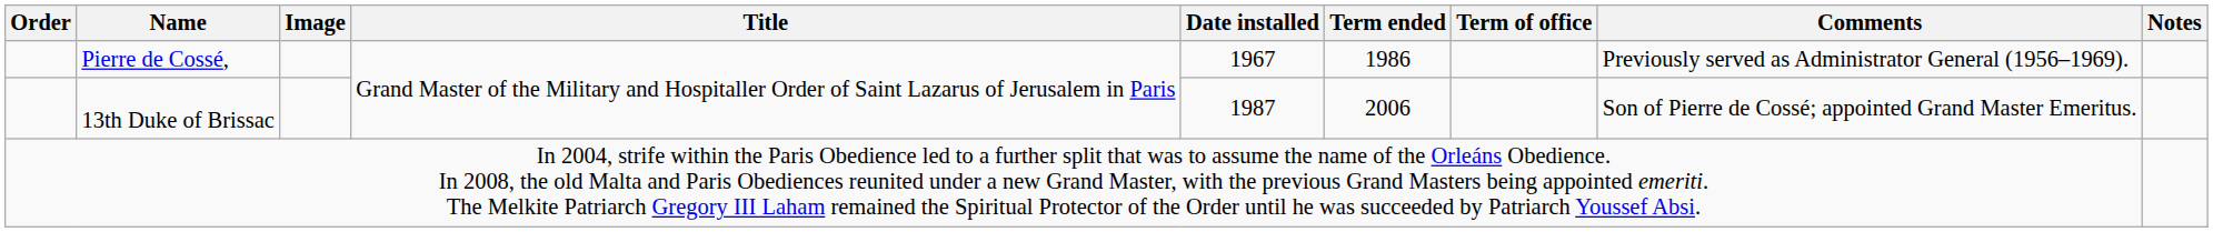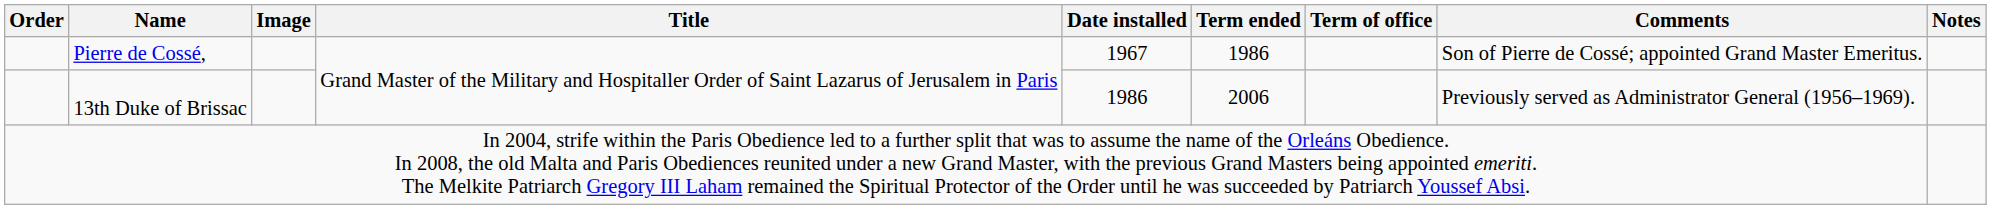 <table class="wikitable">
 <tr>
 <th>Order</th>
 <th>Name</th>
 <th>Image</th>
 <th>Title</th>
 <th>Date installed</th>
 <th>Term ended</th>
 <th>Term of office</th>
 <th>Comments</th>
 <th>Notes</th>
 </tr>
 <tr>
 <td style="text-align:center;"></td>
 <td><a href='#'>Pierre de Cossé</a>,<br></td>
 <td></td>
 <td rowspan=2>Grand Master of the Military and Hospitaller Order of Saint Lazarus of Jerusalem in <a href='#'>Paris</a></td>
 <td style="text-align:center;">1967</td>
 <td style="text-align:center;">1986</td>
 <td align="right"></td>
-<td>Previously served as Administrator General (1956–1969).</td>
+<td>Son of Pierre de Cossé; appointed Grand Master Emeritus.</td>
 <td></td>
 </tr>
 <tr>
 <td style="text-align:center;"></td>
 <td><br>13th Duke of Brissac</td>
 <td></td>
-<td style="text-align:center;">1987</td>
+<td style="text-align:center;">1986</td>
 <td style="text-align:center;">2006</td>
 <td align="right"></td>
-<td>Son of Pierre de Cossé; appointed Grand Master Emeritus.</td>
+<td>Previously served as Administrator General (1956–1969).</td>
 <td></td>
 </tr>
 <tr>
 <td colspan="8" style="text-align:center;">In 2004, strife within the Paris Obedience led to a further split that was to assume the name of the <a href='#'>Orleáns</a> Obedience.<br>In 2008, the old Malta and Paris Obediences reunited under a new Grand Master, with the previous Grand Masters being appointed <em>emeriti</em>.<br>The Melkite Patriarch <a href='#'>Gregory III Laham</a> remained the Spiritual Protector of the Order until he was succeeded by Patriarch <a href='#'>Youssef Absi</a>.</td>
 <td></td>
 </tr>
 </table>
